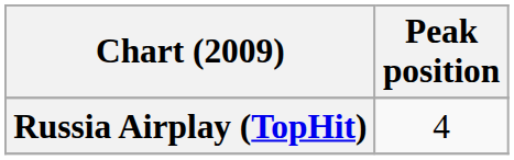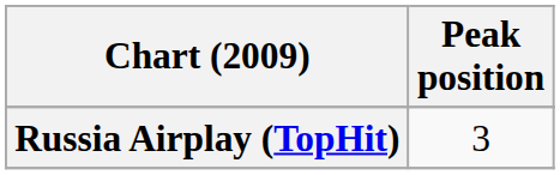 <table class="wikitable sortable plainrowheaders" style="text-align:center">
 <tr>
 <th scope="col">Chart (2009)</th>
 <th scope="col">Peak<br>position</th>
 </tr>
 <tr>
 </tr>
 <tr>
 </tr>
 <tr>
 </tr>
 <tr>
 <th scope="row">Russia Airplay (<a href='#'>TopHit</a>)</th>
-<td>4</td>
+<td>3</td>
 </tr>
 <tr>
 </tr>
 </table>
